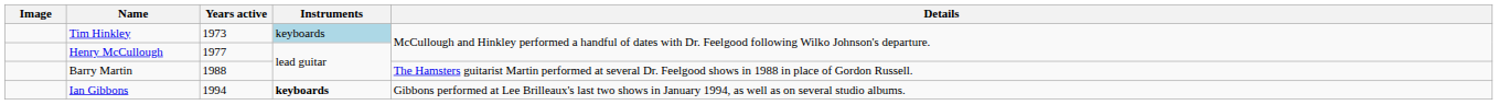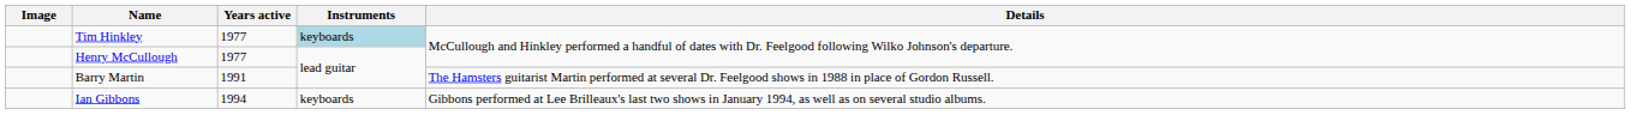 <table class="wikitable" border="1" width=100%>
 <tr>
 <th width="75">Image</th>
 <th width="170">Name</th>
 <th width="90">Years active</th>
 <th width="150">Instruments</th>
 <th>Details</th>
 </tr>
 <tr>
 <td></td>
 <td><a href='#'>Tim Hinkley</a></td>
-<td>1973</td>
+<td>1977</td>
 <td style="background: lightblue;">keyboards</td>
 <td rowspan="2">McCullough and Hinkley performed a handful of dates with Dr. Feelgood following Wilko Johnson's departure.</td>
 </tr>
 <tr>
 <td></td>
 <td><a href='#'>Henry McCullough</a></td>
 <td>1977 </td>
 <td rowspan="2">lead guitar</td>
 </tr>
 <tr>
 <td></td>
 <td>Barry Martin</td>
-<td>1988</td>
+<td>1991</td>
 <td><a href='#'>The Hamsters</a> guitarist Martin performed at several Dr. Feelgood shows in 1988 in place of Gordon Russell.</td>
 </tr>
 <tr>
 <td></td>
 <td><a href='#'>Ian Gibbons</a></td>
 <td>1994 </td>
-<td><strong>keyboards</strong></td>
+<td>keyboards</td>
 <td>Gibbons performed at Lee Brilleaux's last two shows in January 1994, as well as on several studio albums.</td>
 </tr>
 </table>
